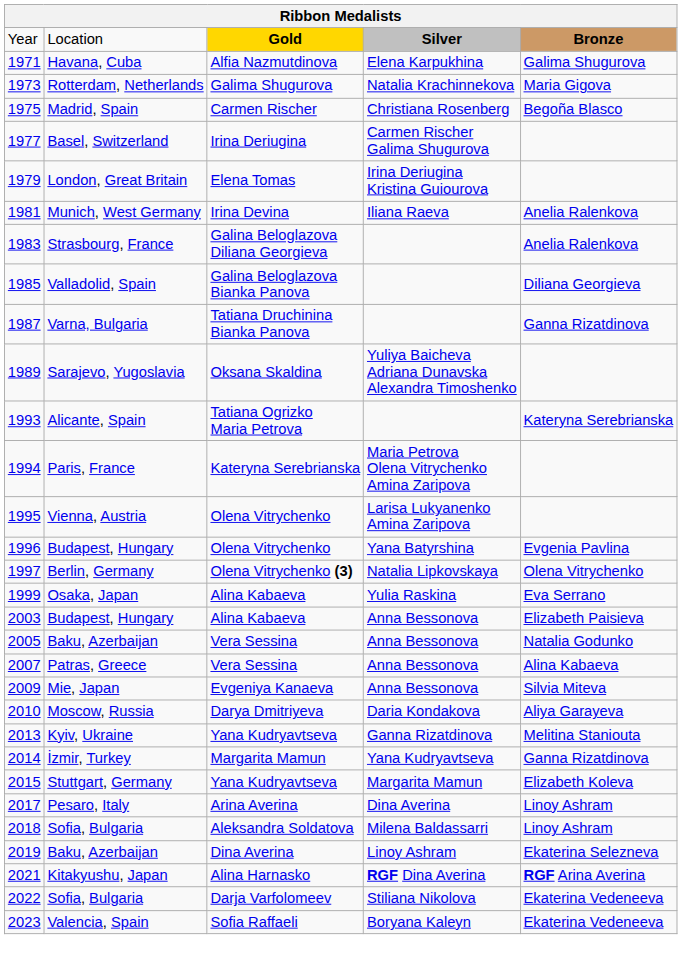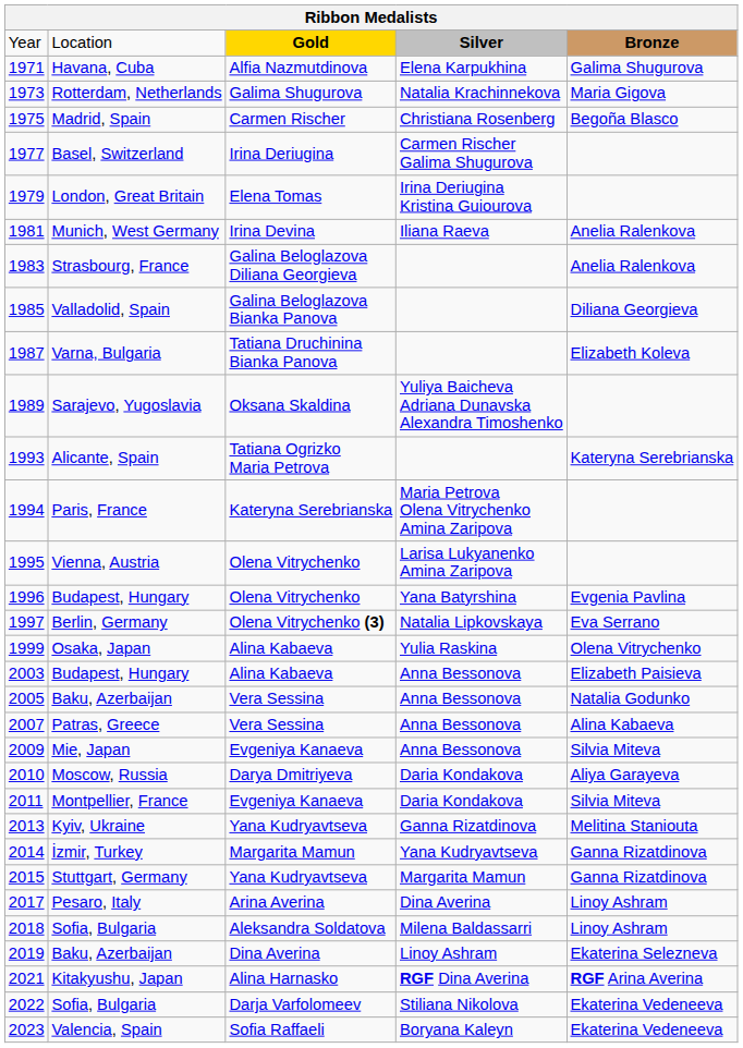 <table class="wikitable">
 <tr>
 <th colspan=5 align="center"><strong>Ribbon Medalists</strong></th>
 </tr>
 <tr>
 <td>Year</td>
 <td>Location</td>
 <td style="text-align:center;background-color:gold;"><strong>Gold</strong></td>
 <td style="text-align:center;background-color:silver;"><strong>Silver</strong></td>
 <td style="text-align:center;background-color:#CC9966;"><strong>Bronze</strong></td>
 </tr>
 <tr>
 <td><a href='#'>1971</a></td>
 <td> <a href='#'>Havana</a>, <a href='#'>Cuba</a></td>
 <td> <a href='#'>Alfia Nazmutdinova</a></td>
 <td> <a href='#'>Elena Karpukhina</a></td>
 <td> <a href='#'>Galima Shugurova</a></td>
 </tr>
 <tr>
 <td><a href='#'>1973</a></td>
 <td> <a href='#'>Rotterdam</a>, <a href='#'>Netherlands</a></td>
 <td> <a href='#'>Galima Shugurova</a></td>
 <td> <a href='#'>Natalia Krachinnekova</a></td>
 <td> <a href='#'>Maria Gigova</a></td>
 </tr>
 <tr>
 <td><a href='#'>1975</a></td>
 <td> <a href='#'>Madrid</a>, <a href='#'>Spain</a></td>
 <td> <a href='#'>Carmen Rischer</a></td>
 <td> <a href='#'>Christiana Rosenberg</a></td>
 <td> <a href='#'>Begoña Blasco</a></td>
 </tr>
 <tr>
 <td><a href='#'>1977</a></td>
 <td> <a href='#'>Basel</a>, <a href='#'>Switzerland</a></td>
 <td> <a href='#'>Irina Deriugina</a></td>
 <td> <a href='#'>Carmen Rischer</a> <br> <a href='#'>Galima Shugurova</a></td>
 <td></td>
 </tr>
 <tr>
 <td><a href='#'>1979</a></td>
 <td> <a href='#'>London</a>, <a href='#'>Great Britain</a></td>
 <td> <a href='#'>Elena Tomas</a></td>
 <td> <a href='#'>Irina Deriugina</a> <br> <a href='#'>Kristina Guiourova</a></td>
 <td></td>
 </tr>
 <tr>
 <td><a href='#'>1981</a></td>
 <td> <a href='#'>Munich</a>, <a href='#'>West Germany</a></td>
 <td> <a href='#'>Irina Devina</a></td>
 <td> <a href='#'>Iliana Raeva</a></td>
 <td> <a href='#'>Anelia Ralenkova</a></td>
 </tr>
 <tr>
 <td><a href='#'>1983</a></td>
 <td> <a href='#'>Strasbourg</a>, <a href='#'>France</a></td>
 <td> <a href='#'>Galina Beloglazova</a><br> <a href='#'>Diliana Georgieva</a></td>
 <td></td>
 <td> <a href='#'>Anelia Ralenkova</a></td>
 </tr>
 <tr>
 <td><a href='#'>1985</a></td>
 <td> <a href='#'>Valladolid</a>, <a href='#'>Spain</a></td>
 <td> <a href='#'>Galina Beloglazova</a><br> <a href='#'>Bianka Panova</a></td>
 <td></td>
 <td> <a href='#'>Diliana Georgieva</a></td>
 </tr>
 <tr>
 <td><a href='#'>1987</a></td>
 <td> <a href='#'>Varna, Bulgaria</a></td>
 <td> <a href='#'>Tatiana Druchinina</a><br> <a href='#'>Bianka Panova</a></td>
 <td></td>
-<td> <a href='#'>Ganna Rizatdinova</a></td>
+<td> <a href='#'>Elizabeth Koleva</a></td>
 </tr>
 <tr>
 <td><a href='#'>1989</a></td>
 <td> <a href='#'>Sarajevo</a>, <a href='#'>Yugoslavia</a></td>
 <td> <a href='#'>Oksana Skaldina</a></td>
 <td> <a href='#'>Yuliya Baicheva</a><br> <a href='#'>Adriana Dunavska</a><br> <a href='#'>Alexandra Timoshenko</a></td>
 <td></td>
 </tr>
 <tr>
 <td><a href='#'>1993</a></td>
 <td> <a href='#'>Alicante</a>, <a href='#'>Spain</a></td>
 <td> <a href='#'>Tatiana Ogrizko</a> <br> <a href='#'>Maria Petrova</a></td>
 <td></td>
 <td> <a href='#'>Kateryna Serebrianska</a></td>
 </tr>
 <tr>
 <td><a href='#'>1994</a></td>
 <td> <a href='#'>Paris</a>, <a href='#'>France</a></td>
 <td> <a href='#'>Kateryna Serebrianska</a></td>
 <td> <a href='#'>Maria Petrova</a><br> <a href='#'>Olena Vitrychenko</a><br> <a href='#'>Amina Zaripova</a></td>
 <td></td>
 </tr>
 <tr>
 <td><a href='#'>1995</a></td>
 <td> <a href='#'>Vienna</a>, <a href='#'>Austria</a></td>
 <td> <a href='#'>Olena Vitrychenko</a></td>
 <td> <a href='#'>Larisa Lukyanenko</a><br> <a href='#'>Amina Zaripova</a></td>
 <td></td>
 </tr>
 <tr>
 <td><a href='#'>1996</a></td>
 <td> <a href='#'>Budapest</a>, <a href='#'>Hungary</a></td>
 <td> <a href='#'>Olena Vitrychenko</a></td>
 <td> <a href='#'>Yana Batyrshina</a></td>
 <td> <a href='#'>Evgenia Pavlina</a></td>
 </tr>
 <tr>
 <td><a href='#'>1997</a></td>
 <td> <a href='#'>Berlin</a>, <a href='#'>Germany</a></td>
 <td> <a href='#'>Olena Vitrychenko</a> <strong>(3)</strong></td>
 <td> <a href='#'>Natalia Lipkovskaya</a></td>
-<td> <a href='#'>Olena Vitrychenko</a></td>
+<td> <a href='#'>Eva Serrano</a></td>
 </tr>
 <tr>
 <td><a href='#'>1999</a></td>
 <td> <a href='#'>Osaka</a>, <a href='#'>Japan</a></td>
 <td> <a href='#'>Alina Kabaeva</a></td>
 <td> <a href='#'>Yulia Raskina</a></td>
-<td> <a href='#'>Eva Serrano</a></td>
+<td> <a href='#'>Olena Vitrychenko</a></td>
 </tr>
 <tr>
 <td><a href='#'>2003</a></td>
 <td> <a href='#'>Budapest</a>, <a href='#'>Hungary</a></td>
 <td> <a href='#'>Alina Kabaeva</a></td>
 <td> <a href='#'>Anna Bessonova</a></td>
 <td> <a href='#'>Elizabeth Paisieva</a></td>
 </tr>
 <tr>
 <td><a href='#'>2005</a></td>
 <td> <a href='#'>Baku</a>, <a href='#'>Azerbaijan</a></td>
 <td> <a href='#'>Vera Sessina</a></td>
 <td> <a href='#'>Anna Bessonova</a></td>
 <td> <a href='#'>Natalia Godunko</a></td>
 </tr>
 <tr>
 <td><a href='#'>2007</a></td>
 <td> <a href='#'>Patras</a>, <a href='#'>Greece</a></td>
 <td> <a href='#'>Vera Sessina</a></td>
 <td> <a href='#'>Anna Bessonova</a></td>
 <td> <a href='#'>Alina Kabaeva</a></td>
 </tr>
 <tr>
 <td><a href='#'>2009</a></td>
 <td> <a href='#'>Mie</a>, <a href='#'>Japan</a></td>
 <td> <a href='#'>Evgeniya Kanaeva</a></td>
 <td> <a href='#'>Anna Bessonova</a></td>
 <td> <a href='#'>Silvia Miteva</a></td>
 </tr>
 <tr>
 <td><a href='#'>2010</a></td>
 <td> <a href='#'>Moscow</a>, <a href='#'>Russia</a></td>
 <td> <a href='#'>Darya Dmitriyeva</a></td>
 <td> <a href='#'>Daria Kondakova</a></td>
 <td> <a href='#'>Aliya Garayeva</a></td>
 </tr>
 <tr>
+<td><a href='#'>2011</a></td>
+<td> <a href='#'>Montpellier</a>, <a href='#'>France</a></td>
+<td> <a href='#'>Evgeniya Kanaeva</a></td>
+<td> <a href='#'>Daria Kondakova</a></td>
+<td> <a href='#'>Silvia Miteva</a></td>
+</tr>
+<tr>
 <td><a href='#'>2013</a></td>
 <td> <a href='#'>Kyiv</a>, <a href='#'>Ukraine</a></td>
 <td> <a href='#'>Yana Kudryavtseva</a></td>
 <td> <a href='#'>Ganna Rizatdinova</a></td>
 <td> <a href='#'>Melitina Staniouta</a></td>
 </tr>
 <tr>
 <td><a href='#'>2014</a></td>
 <td> <a href='#'>İzmir</a>, <a href='#'>Turkey</a></td>
 <td> <a href='#'>Margarita Mamun</a></td>
 <td> <a href='#'>Yana Kudryavtseva</a></td>
 <td> <a href='#'>Ganna Rizatdinova</a></td>
 </tr>
 <tr>
 <td><a href='#'>2015</a></td>
 <td> <a href='#'>Stuttgart</a>, <a href='#'>Germany</a></td>
 <td> <a href='#'>Yana Kudryavtseva</a></td>
 <td> <a href='#'>Margarita Mamun</a></td>
-<td> <a href='#'>Elizabeth Koleva</a></td>
+<td> <a href='#'>Ganna Rizatdinova</a></td>
 </tr>
 <tr>
 <td><a href='#'>2017</a></td>
 <td> <a href='#'>Pesaro</a>, <a href='#'>Italy</a></td>
 <td> <a href='#'>Arina Averina</a></td>
 <td> <a href='#'>Dina Averina</a></td>
 <td> <a href='#'>Linoy Ashram</a></td>
 </tr>
 <tr>
 <td><a href='#'>2018</a></td>
 <td> <a href='#'>Sofia</a>, <a href='#'>Bulgaria</a></td>
 <td> <a href='#'>Aleksandra Soldatova</a></td>
 <td> <a href='#'>Milena Baldassarri</a></td>
 <td> <a href='#'>Linoy Ashram</a></td>
 </tr>
 <tr>
 <td><a href='#'>2019</a></td>
 <td> <a href='#'>Baku</a>, <a href='#'>Azerbaijan</a></td>
 <td> <a href='#'>Dina Averina</a></td>
 <td> <a href='#'>Linoy Ashram</a></td>
 <td> <a href='#'>Ekaterina Selezneva</a></td>
 </tr>
 <tr>
 <td><a href='#'>2021</a></td>
 <td> <a href='#'>Kitakyushu</a>, <a href='#'>Japan</a></td>
 <td> <a href='#'>Alina Harnasko</a></td>
 <td><strong><a href='#'>RGF</a></strong> <a href='#'>Dina Averina</a></td>
 <td><strong><a href='#'>RGF</a></strong> <a href='#'>Arina Averina</a></td>
 </tr>
 <tr>
 <td><a href='#'>2022</a></td>
 <td> <a href='#'>Sofia</a>, <a href='#'>Bulgaria</a></td>
 <td> <a href='#'>Darja Varfolomeev</a></td>
 <td> <a href='#'>Stiliana Nikolova</a></td>
 <td> <a href='#'>Ekaterina Vedeneeva</a></td>
 </tr>
 <tr>
 <td><a href='#'>2023</a></td>
 <td> <a href='#'>Valencia</a>, <a href='#'>Spain</a></td>
 <td> <a href='#'>Sofia Raffaeli</a></td>
 <td> <a href='#'>Boryana Kaleyn</a></td>
 <td> <a href='#'>Ekaterina Vedeneeva</a></td>
 </tr>
 </table>
